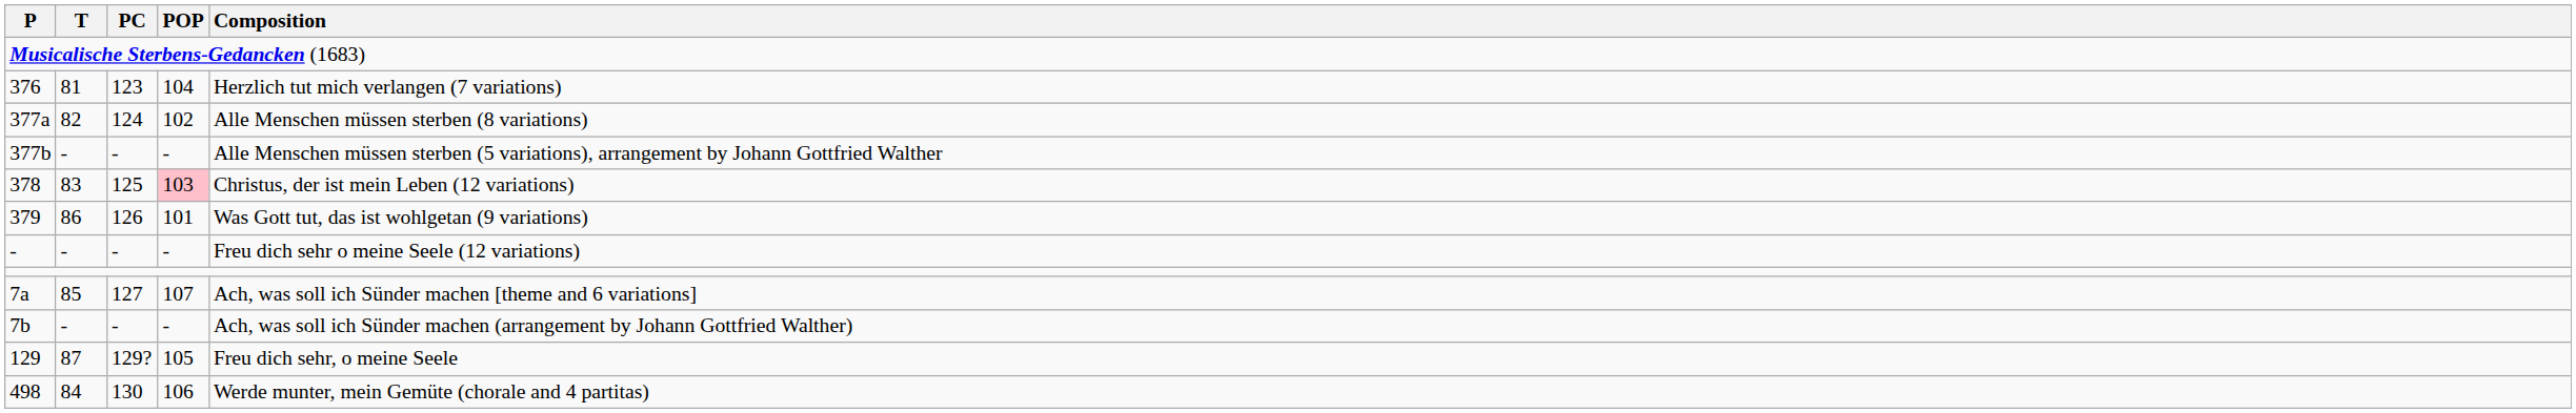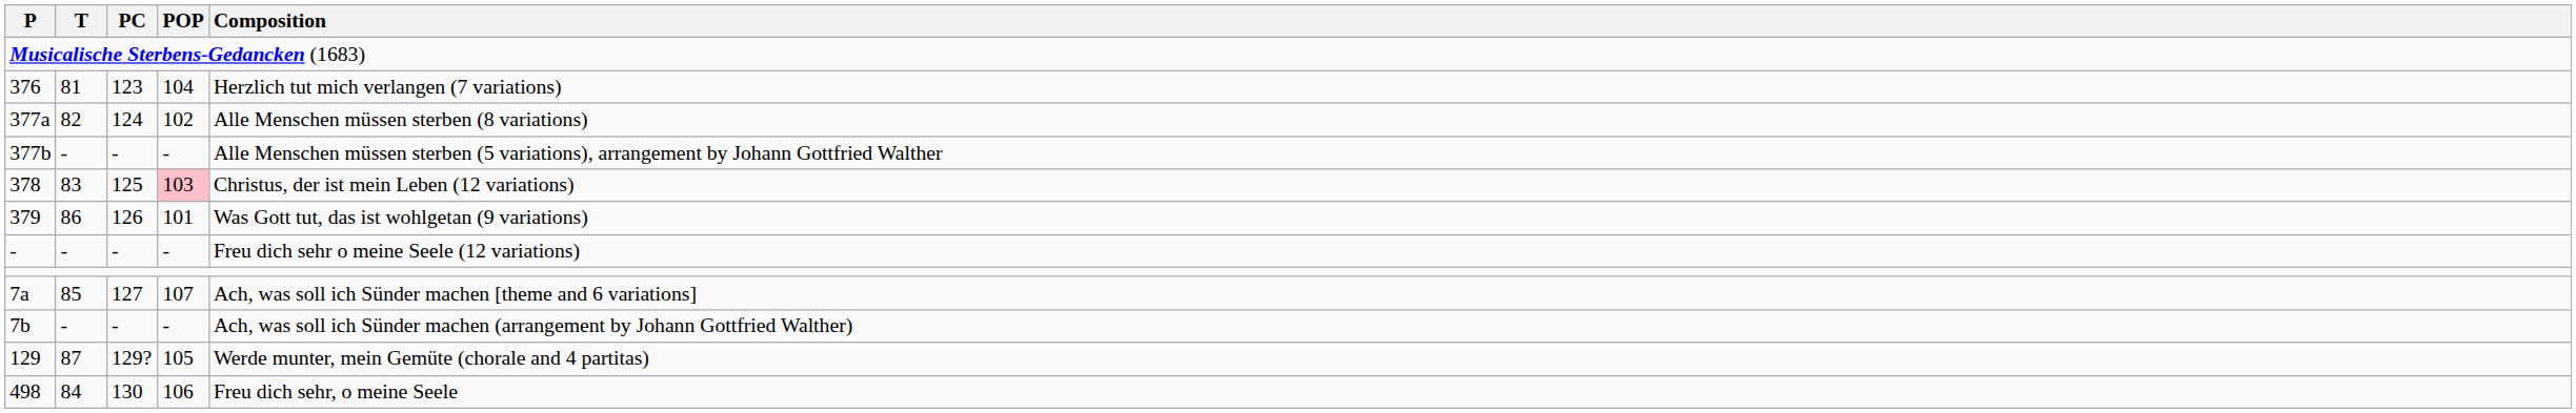 <table class="wikitable" width="100%">
 <tr>
 <th width="32">P</th>
 <th width="32">T</th>
 <th width="32">PC</th>
 <th width="32">POP</th>
 <th style="text-align: left;">Composition</th>
 </tr>
 <tr>
 <td colspan="5"><strong><em><a href='#'>Musicalische Sterbens-Gedancken</a></em></strong> (1683)</td>
 </tr>
 <tr>
 <td>376</td>
 <td>81</td>
 <td>123</td>
 <td>104</td>
 <td>Herzlich tut mich verlangen (7 variations)</td>
 </tr>
 <tr>
 <td>377a</td>
 <td>82</td>
 <td>124</td>
 <td>102</td>
 <td>Alle Menschen müssen sterben (8 variations)</td>
 </tr>
 <tr>
 <td>377b</td>
 <td>-</td>
 <td>-</td>
 <td>-</td>
 <td>Alle Menschen müssen sterben (5 variations), arrangement by Johann Gottfried Walther</td>
 </tr>
 <tr>
 <td>378</td>
 <td>83</td>
 <td>125</td>
 <td style="background: pink;">103</td>
 <td>Christus, der ist mein Leben (12 variations)</td>
 </tr>
 <tr>
 <td>379</td>
 <td>86</td>
 <td>126</td>
 <td>101</td>
 <td>Was Gott tut, das ist wohlgetan (9 variations)</td>
 </tr>
 <tr>
 <td>-</td>
 <td>-</td>
 <td>-</td>
 <td>-</td>
 <td>Freu dich sehr o meine Seele (12 variations)</td>
 </tr>
 <tr>
 <td colspan="5"></td>
 </tr>
 <tr>
 <td>7a</td>
 <td>85</td>
 <td>127</td>
 <td>107</td>
 <td>Ach, was soll ich Sünder machen [theme and 6 variations]</td>
 </tr>
 <tr>
 <td>7b</td>
 <td>-</td>
 <td>-</td>
 <td>-</td>
 <td>Ach, was soll ich Sünder machen (arrangement by Johann Gottfried Walther)</td>
 </tr>
 <tr>
 <td>129</td>
 <td>87</td>
 <td>129?</td>
 <td>105</td>
-<td>Freu dich sehr, o meine Seele</td>
+<td>Werde munter, mein Gemüte (chorale and 4 partitas)</td>
 </tr>
 <tr>
 <td>498</td>
 <td>84</td>
 <td>130</td>
 <td>106</td>
-<td>Werde munter, mein Gemüte (chorale and 4 partitas)</td>
+<td>Freu dich sehr, o meine Seele</td>
 </tr>
 </table>
